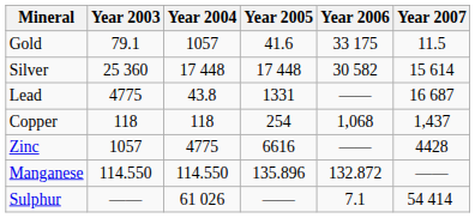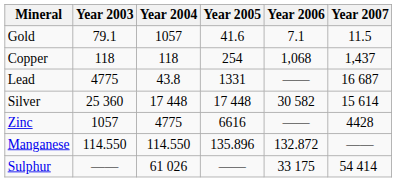 <table class="wikitable" style="margin:1em auto;" border="1" align="center">
 <tr style="background:#efefef;" longitude:>
 <th>Mineral</th>
 <th>Year 2003</th>
 <th>Year 2004</th>
 <th>Year 2005</th>
 <th>Year 2006</th>
 <th>Year 2007</th>
 </tr>
 <tr>
 <td>Gold</td>
 <td align="center">79.1</td>
 <td align="center">1057</td>
 <td align="center">41.6</td>
-<td align="center">33 175</td>
+<td align="center">7.1</td>
 <td align="center">11.5</td>
 </tr>
 <tr>
-<td>Silver</td>
-<td align="center">25 360</td>
-<td align="center">17 448</td>
-<td align="center">17 448</td>
-<td align="center">30 582</td>
-<td align="center">15 614</td>
+<td>Copper</td>
+<td align="center">118</td>
+<td align="center">118</td>
+<td align="center">254</td>
+<td align="center">1,068</td>
+<td align="center">1,437</td>
 </tr>
 <tr>
 <td>Lead</td>
 <td align="center">4775</td>
 <td align="center">43.8</td>
 <td align="center">1331</td>
 <td align="center">——</td>
 <td align="center">16 687</td>
 </tr>
 <tr>
-<td>Copper</td>
-<td align="center">118</td>
-<td align="center">118</td>
-<td align="center">254</td>
-<td align="center">1,068</td>
-<td align="center">1,437</td>
+<td>Silver</td>
+<td align="center">25 360</td>
+<td align="center">17 448</td>
+<td align="center">17 448</td>
+<td align="center">30 582</td>
+<td align="center">15 614</td>
 </tr>
 <tr>
 <td><a href='#'>Zinc</a></td>
 <td align="center">1057</td>
 <td align="center">4775</td>
 <td align="center">6616</td>
 <td align="center">——</td>
 <td align="center">4428</td>
 </tr>
 <tr>
 <td><a href='#'>Manganese</a></td>
 <td align="center">114.550</td>
 <td align="center">114.550</td>
 <td align="center">135.896</td>
 <td align="center">132.872</td>
 <td align="center">——</td>
 </tr>
 <tr>
 <td><a href='#'>Sulphur</a></td>
 <td align="center">——</td>
 <td align="center">61 026</td>
 <td align="center">——</td>
-<td align="center">7.1</td>
+<td align="center">33 175</td>
 <td align="center">54 414 </td>
 </tr>
 </table>
